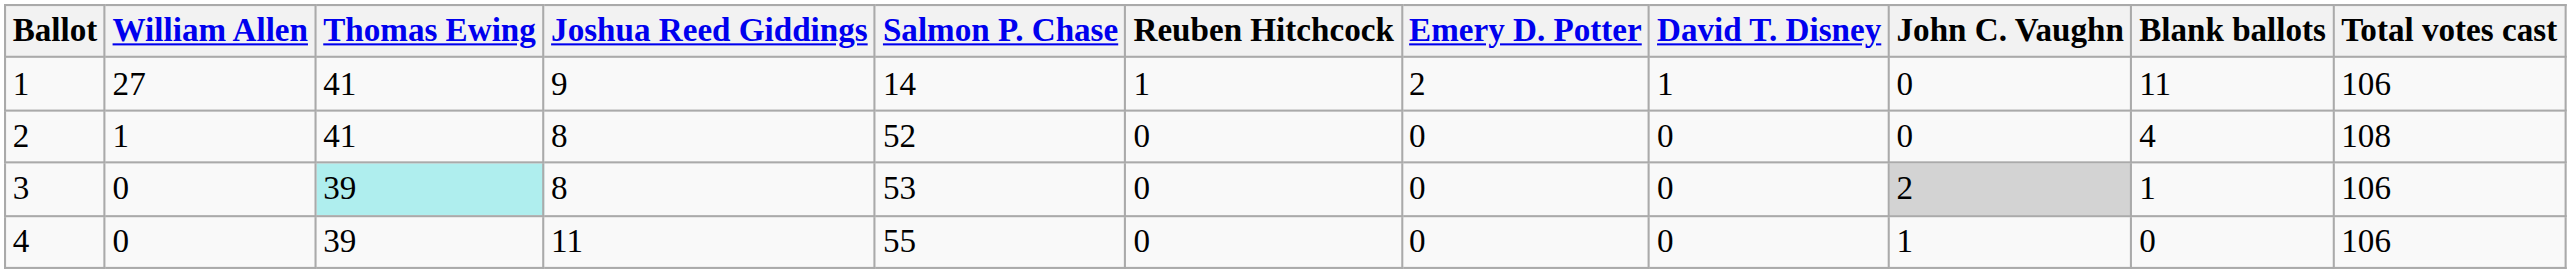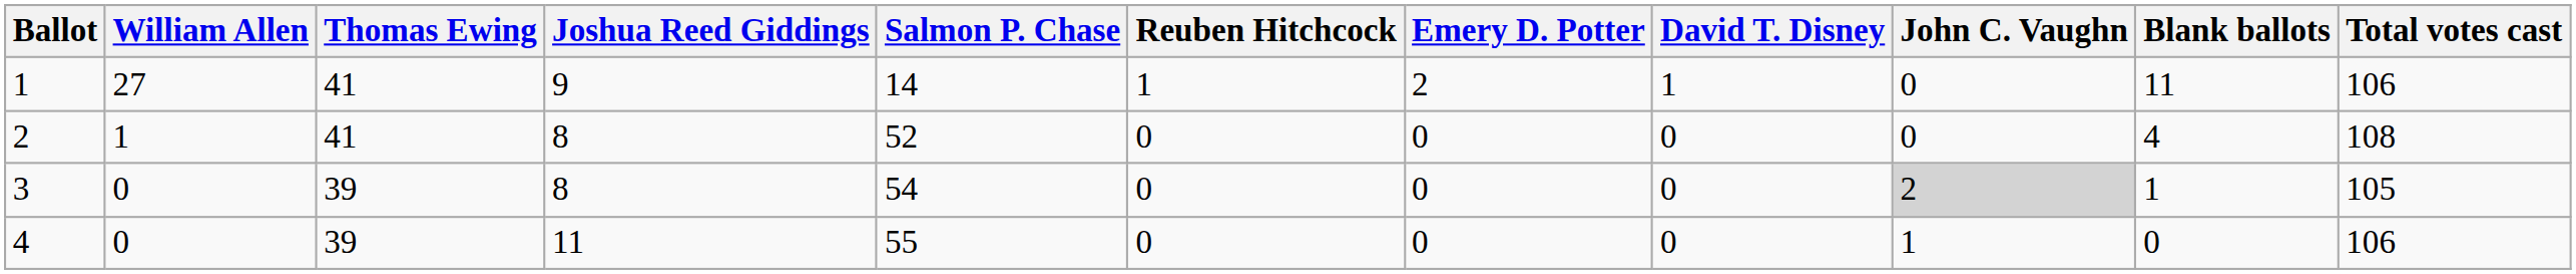 <table class="wikitable">
 <tr>
 <th>Ballot</th>
 <th><a href='#'>William Allen</a></th>
 <th><a href='#'>Thomas Ewing</a></th>
 <th><a href='#'>Joshua Reed Giddings</a></th>
 <th><a href='#'>Salmon P. Chase</a></th>
 <th>Reuben Hitchcock</th>
 <th><a href='#'>Emery D. Potter</a></th>
 <th><a href='#'>David T. Disney</a></th>
 <th>John C. Vaughn</th>
 <th>Blank ballots</th>
 <th>Total votes cast</th>
 </tr>
 <tr>
 <td>1</td>
 <td>27</td>
 <td>41</td>
 <td>9</td>
 <td>14</td>
 <td>1</td>
 <td>2</td>
 <td>1</td>
 <td>0</td>
 <td>11</td>
 <td>106</td>
 </tr>
 <tr>
 <td>2</td>
 <td>1</td>
 <td>41</td>
 <td>8</td>
 <td>52</td>
 <td>0</td>
 <td>0</td>
 <td>0</td>
 <td>0</td>
 <td>4</td>
 <td>108</td>
 </tr>
 <tr>
 <td>3</td>
 <td>0</td>
-<td style="background: paleturquoise;">39</td>
+<td>39</td>
 <td>8</td>
-<td>53</td>
+<td>54</td>
 <td>0</td>
 <td>0</td>
 <td>0</td>
 <td style="background: lightgrey;">2</td>
 <td>1</td>
-<td>106</td>
+<td>105</td>
 </tr>
 <tr>
 <td>4</td>
 <td>0</td>
 <td>39</td>
 <td>11</td>
 <td>55</td>
 <td>0</td>
 <td>0</td>
 <td>0</td>
 <td>1</td>
 <td>0</td>
 <td>106</td>
 </tr>
 </table>
